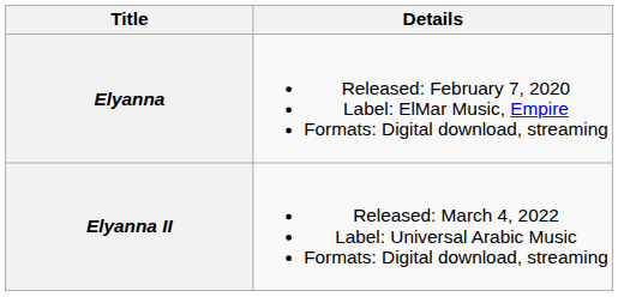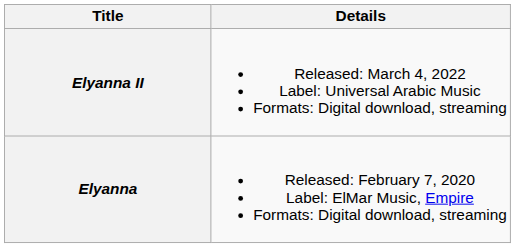 <table class="wikitable plainrowheaders" style="text-align:center">
 <tr>
 <th scope="col" style="width:13em">Title</th>
 <th scope="col">Details</th>
 </tr>
 <tr>
+<th scope="row"><em>Elyanna II</em></th>
+<td><br><ul><li>Released: March 4, 2022</li><li>Label: Universal Arabic Music</li><li>Formats: Digital download, streaming</li></ul></td>
+</tr>
+<tr>
 <th scope="row"><em>Elyanna</em></th>
 <td><br><ul><li>Released: February 7, 2020</li><li>Label: ElMar Music, <a href='#'>Empire</a></li><li>Formats: Digital download, streaming</li></ul></td>
 </tr>
-<tr>
-<th scope="row"><em>Elyanna II</em></th>
-<td><br><ul><li>Released: March 4, 2022</li><li>Label: Universal Arabic Music</li><li>Formats: Digital download, streaming</li></ul></td>
-</tr>
 </table>
